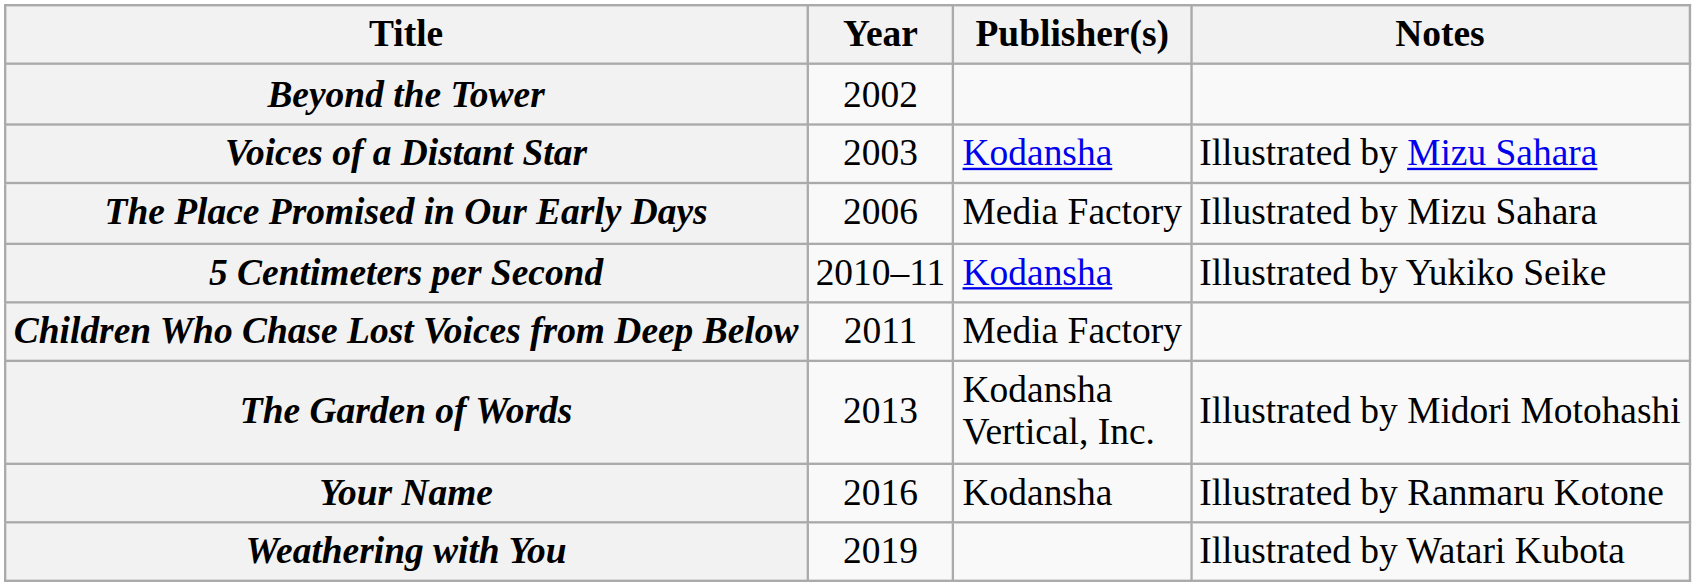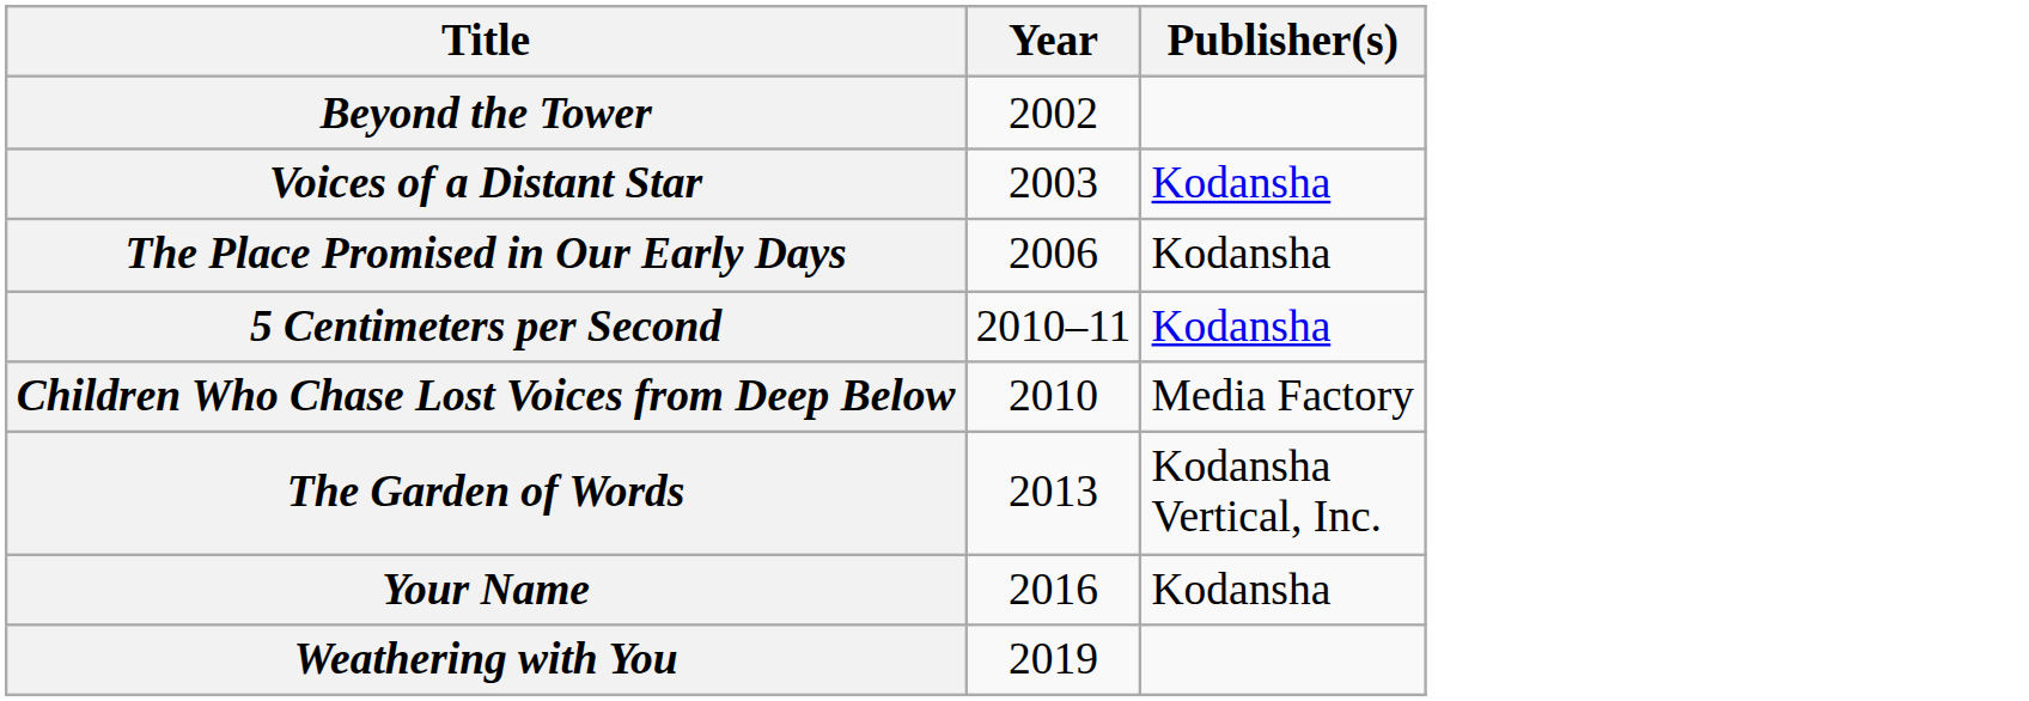 <table class="wikitable plainrowheaders sortable">
 <tr style="background:#ccc; text-align:center;">
 <th scope="col">Title</th>
 <th scope="col">Year</th>
 <th scope="col">Publisher(s)</th>
-<th scope="col">Notes</th>
 </tr>
 <tr>
 <th scope="row"><em>Beyond the Tower</em></th>
 <td style="text-align:center;">2002</td>
-<td></td>
 <td></td>
 </tr>
 <tr>
 <th scope="row"><em>Voices of a Distant Star</em></th>
 <td style="text-align:center;">2003</td>
 <td><a href='#'>Kodansha</a></td>
-<td>Illustrated by <a href='#'>Mizu Sahara</a></td>
 </tr>
 <tr>
 <th scope="row"><em>The Place Promised in Our Early Days</em></th>
 <td style="text-align:center;">2006</td>
-<td>Media Factory</td>
-<td>Illustrated by Mizu Sahara</td>
+<td>Kodansha</td>
 </tr>
 <tr>
 <th scope="row"><em>5 Centimeters per Second</em></th>
 <td style="text-align:center;">2010–11</td>
 <td><a href='#'>Kodansha</a></td>
-<td>Illustrated by Yukiko Seike</td>
 </tr>
 <tr>
 <th scope="row"><em>Children Who Chase Lost Voices from Deep Below</em></th>
-<td style="text-align:center;">2011</td>
+<td style="text-align:center;">2010</td>
 <td>Media Factory</td>
-<td></td>
 </tr>
 <tr>
 <th scope="row"><em>The Garden of Words</em></th>
 <td style="text-align:center;">2013</td>
 <td>Kodansha <br>Vertical, Inc. </td>
-<td>Illustrated by Midori Motohashi</td>
 </tr>
 <tr>
 <th scope="row"><em>Your Name</em></th>
 <td style="text-align:center;">2016</td>
 <td>Kodansha</td>
-<td>Illustrated by Ranmaru Kotone</td>
 </tr>
 <tr>
 <th scope="row"><em>Weathering with You</em></th>
 <td style="text-align:center;">2019</td>
 <td></td>
-<td>Illustrated by Watari Kubota</td>
 </tr>
 </table>
